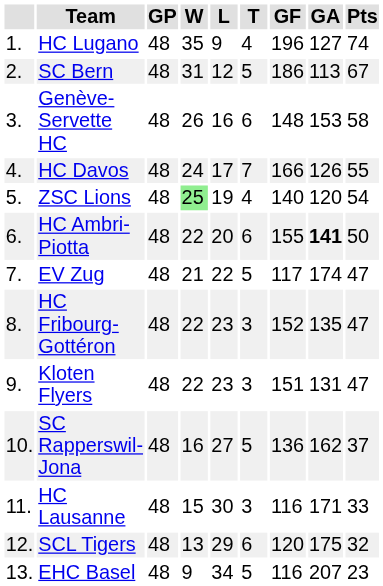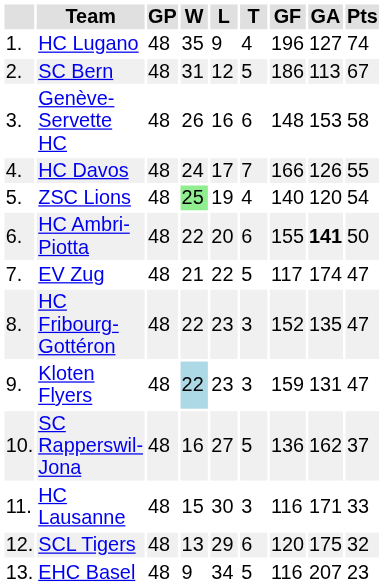 <table>
 <tr>
 <th colspan=2></th>
 </tr>
 <tr bgcolor="#e0e0e0">
 <th width=10></th>
 <th width=70>Team</th>
 <th width=20>GP</th>
 <th width=20>W</th>
 <th width=20>L</th>
 <th width=20>T</th>
 <th width=20>GF</th>
 <th width=20>GA</th>
 <th width=20>Pts</th>
 </tr>
 <tr>
 <td>1.</td>
 <td><a href='#'>HC Lugano</a></td>
 <td>48</td>
 <td>35</td>
 <td>9</td>
 <td>4</td>
 <td>196</td>
 <td>127</td>
 <td>74</td>
 </tr>
 <tr bgcolor="#f0f0f0">
 <td>2.</td>
 <td><a href='#'>SC Bern</a></td>
 <td>48</td>
 <td>31</td>
 <td>12</td>
 <td>5</td>
 <td>186</td>
 <td>113</td>
 <td>67</td>
 </tr>
 <tr>
 <td>3.</td>
 <td><a href='#'>Genève-Servette HC</a></td>
 <td>48</td>
 <td>26</td>
 <td>16</td>
 <td>6</td>
 <td>148</td>
 <td>153</td>
 <td>58</td>
 </tr>
 <tr bgcolor="#f0f0f0">
 <td>4.</td>
 <td><a href='#'>HC Davos</a></td>
 <td>48</td>
 <td>24</td>
 <td>17</td>
 <td>7</td>
 <td>166</td>
 <td>126</td>
 <td>55</td>
 </tr>
 <tr>
 <td>5.</td>
 <td><a href='#'>ZSC Lions</a></td>
 <td>48</td>
 <td style="background: lightgreen;">25</td>
 <td>19</td>
 <td>4</td>
 <td>140</td>
 <td>120</td>
 <td>54</td>
 </tr>
 <tr bgcolor="#f0f0f0">
 <td>6.</td>
 <td><a href='#'>HC Ambri-Piotta</a></td>
 <td>48</td>
 <td>22</td>
 <td>20</td>
 <td>6</td>
 <td>155</td>
 <td><strong>141</strong></td>
 <td>50</td>
 </tr>
 <tr>
 <td>7.</td>
 <td><a href='#'>EV Zug</a></td>
 <td>48</td>
 <td>21</td>
 <td>22</td>
 <td>5</td>
 <td>117</td>
 <td>174</td>
 <td>47</td>
 </tr>
 <tr bgcolor="#f0f0f0">
 <td>8.</td>
 <td><a href='#'>HC Fribourg-Gottéron</a></td>
 <td>48</td>
 <td>22</td>
 <td>23</td>
 <td>3</td>
 <td>152</td>
 <td>135</td>
 <td>47</td>
 </tr>
 <tr>
 <td>9.</td>
 <td><a href='#'>Kloten Flyers</a></td>
 <td>48</td>
-<td>22</td>
+<td style="background: lightblue;">22</td>
 <td>23</td>
 <td>3</td>
-<td>151</td>
+<td>159</td>
 <td>131</td>
 <td>47</td>
 </tr>
 <tr bgcolor="#f0f0f0">
 <td>10.</td>
 <td><a href='#'>SC Rapperswil-Jona</a></td>
 <td>48</td>
 <td>16</td>
 <td>27</td>
 <td>5</td>
 <td>136</td>
 <td>162</td>
 <td>37</td>
 </tr>
 <tr>
 <td>11.</td>
 <td><a href='#'>HC Lausanne</a></td>
 <td>48</td>
 <td>15</td>
 <td>30</td>
 <td>3</td>
 <td>116</td>
 <td>171</td>
 <td>33</td>
 </tr>
 <tr bgcolor="#f0f0f0">
 <td>12.</td>
 <td><a href='#'>SCL Tigers</a></td>
 <td>48</td>
 <td>13</td>
 <td>29</td>
 <td>6</td>
 <td>120</td>
 <td>175</td>
 <td>32</td>
 </tr>
 <tr>
 <td>13.</td>
 <td><a href='#'>EHC Basel</a></td>
 <td>48</td>
 <td>9</td>
 <td>34</td>
 <td>5</td>
 <td>116</td>
 <td>207</td>
 <td>23</td>
 </tr>
 </table>
